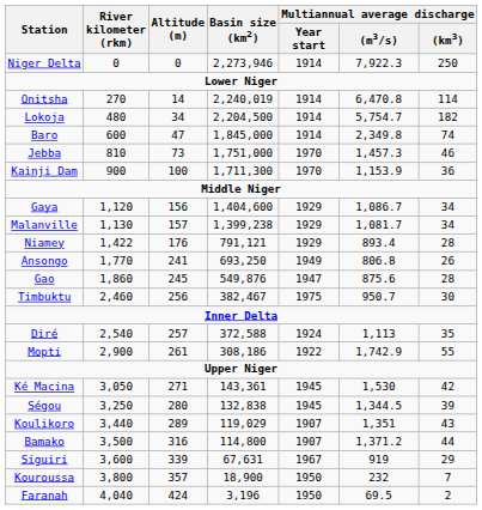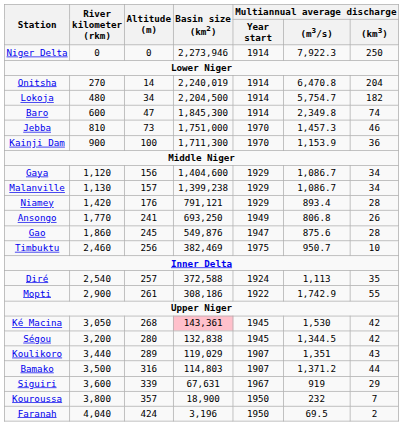 <table class="wikitable" style="text-align:center;">
 <tr>
 <th rowspan="2">Station</th>
 <th rowspan="2">River<br>kilometer<br>(rkm)</th>
 <th rowspan="2">Altitude<br>(m)</th>
 <th rowspan="2">Basin size<br>(km<sup>2</sup>)</th>
 <th colspan="3">Multiannual average discharge</th>
 </tr>
 <tr>
 <th>Year<br>start</th>
 <th>(m<sup>3</sup>/s)</th>
 <th>(km<sup>3</sup>)</th>
 </tr>
 <tr>
 <td><a href='#'>Niger Delta</a></td>
 <td>0</td>
 <td>0</td>
 <td>2,273,946</td>
 <td>1914</td>
 <td>7,922.3</td>
 <td>250</td>
 </tr>
 <tr>
 <td colspan="7"><strong>Lower Niger</strong></td>
 </tr>
 <tr>
 <td><a href='#'>Onitsha</a></td>
 <td>270</td>
 <td>14</td>
 <td>2,240,019</td>
 <td>1914</td>
 <td>6,470.8</td>
-<td>114</td>
+<td>204</td>
 </tr>
 <tr>
 <td><a href='#'>Lokoja</a></td>
 <td>480</td>
 <td>34</td>
 <td>2,204,500</td>
 <td>1914</td>
 <td>5,754.7</td>
 <td>182</td>
 </tr>
 <tr>
 <td><a href='#'>Baro</a></td>
 <td>600</td>
 <td>47</td>
-<td>1,845,000</td>
+<td>1,845,300</td>
 <td>1914</td>
 <td>2,349.8</td>
 <td>74</td>
 </tr>
 <tr>
 <td><a href='#'>Jebba</a></td>
 <td>810</td>
 <td>73</td>
 <td>1,751,000</td>
 <td>1970</td>
 <td>1,457.3</td>
 <td>46</td>
 </tr>
 <tr>
 <td><a href='#'>Kainji Dam</a></td>
 <td>900</td>
 <td>100</td>
 <td>1,711,300</td>
 <td>1970</td>
 <td>1,153.9</td>
 <td>36</td>
 </tr>
 <tr>
 <td colspan="7"><strong>Middle Niger</strong></td>
 </tr>
 <tr>
 <td><a href='#'>Gaya</a></td>
 <td>1,120</td>
 <td>156</td>
 <td>1,404,600</td>
 <td>1929</td>
 <td>1,086.7</td>
 <td>34</td>
 </tr>
 <tr>
 <td><a href='#'>Malanville</a></td>
 <td>1,130</td>
 <td>157</td>
 <td>1,399,238</td>
 <td>1929</td>
-<td>1,081.7</td>
+<td>1,086.7</td>
 <td>34</td>
 </tr>
 <tr>
 <td><a href='#'>Niamey</a></td>
-<td>1,422</td>
+<td>1,420</td>
 <td>176</td>
 <td>791,121</td>
 <td>1929</td>
 <td>893.4</td>
 <td>28</td>
 </tr>
 <tr>
 <td><a href='#'>Ansongo</a></td>
 <td>1,770</td>
 <td>241</td>
 <td>693,250</td>
 <td>1949</td>
 <td>806.8</td>
 <td>26</td>
 </tr>
 <tr>
 <td><a href='#'>Gao</a></td>
 <td>1,860</td>
 <td>245</td>
 <td>549,876</td>
 <td>1947</td>
 <td>875.6</td>
 <td>28</td>
 </tr>
 <tr>
 <td><a href='#'>Timbuktu</a></td>
 <td>2,460</td>
 <td>256</td>
-<td>382,467</td>
+<td>382,469</td>
 <td>1975</td>
 <td>950.7</td>
-<td>30</td>
+<td>10</td>
 </tr>
 <tr>
 <td colspan="7"><strong><a href='#'>Inner Delta</a></strong></td>
 </tr>
 <tr>
 <td><a href='#'>Diré</a></td>
 <td>2,540</td>
 <td>257</td>
 <td>372,588</td>
 <td>1924</td>
 <td>1,113</td>
 <td>35</td>
 </tr>
 <tr>
 <td><a href='#'>Mopti</a></td>
 <td>2,900</td>
 <td>261</td>
 <td>308,186</td>
 <td>1922</td>
 <td>1,742.9</td>
 <td>55</td>
 </tr>
 <tr>
 <td colspan="7"><strong>Upper Niger</strong></td>
 </tr>
 <tr>
 <td><a href='#'>Ké Macina</a></td>
 <td>3,050</td>
-<td>271</td>
-<td>143,361</td>
+<td>268</td>
+<td style="background: pink;">143,361</td>
 <td>1945</td>
 <td>1,530</td>
 <td>42</td>
 </tr>
 <tr>
 <td><a href='#'>Ségou</a></td>
-<td>3,250</td>
+<td>3,200</td>
 <td>280</td>
 <td>132,838</td>
 <td>1945</td>
 <td>1,344.5</td>
-<td>39</td>
+<td>42</td>
 </tr>
 <tr>
 <td><a href='#'>Koulikoro</a></td>
 <td>3,440</td>
 <td>289</td>
 <td>119,029</td>
 <td>1907</td>
 <td>1,351</td>
 <td>43</td>
 </tr>
 <tr>
 <td><a href='#'>Bamako</a></td>
 <td>3,500</td>
 <td>316</td>
-<td>114,800</td>
+<td>114,803</td>
 <td>1907</td>
 <td>1,371.2</td>
 <td>44</td>
 </tr>
 <tr>
 <td><a href='#'>Siguiri</a></td>
 <td>3,600</td>
 <td>339</td>
 <td>67,631</td>
 <td>1967</td>
 <td>919</td>
 <td>29</td>
 </tr>
 <tr>
 <td><a href='#'>Kouroussa</a></td>
 <td>3,800</td>
 <td>357</td>
 <td>18,900</td>
 <td>1950</td>
 <td>232</td>
 <td>7</td>
 </tr>
 <tr>
 <td><a href='#'>Faranah</a></td>
 <td>4,040</td>
 <td>424</td>
 <td>3,196</td>
 <td>1950</td>
 <td>69.5</td>
 <td>2</td>
 </tr>
 </table>
